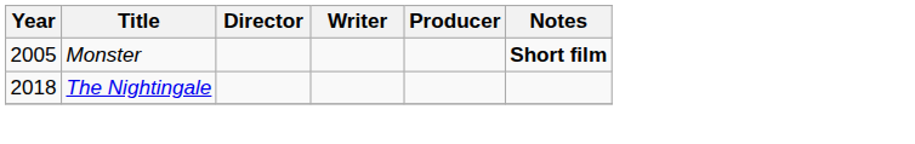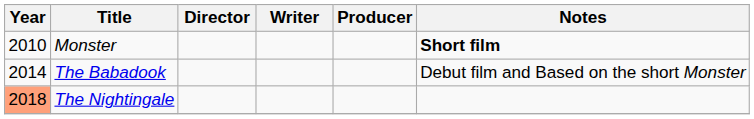 <table class="wikitable">
 <tr>
 <th>Year</th>
 <th>Title</th>
 <th width=65>Director</th>
 <th width=65>Writer</th>
 <th width=65>Producer</th>
 <th>Notes</th>
 </tr>
 <tr>
-<td>2005</td>
+<td>2010</td>
 <td><em>Monster</em></td>
 <td></td>
 <td></td>
 <td></td>
 <td><strong>Short film</strong></td>
 </tr>
 <tr>
-<td>2018</td>
+<td>2014</td>
+<td><em><a href='#'>The Babadook</a></em></td>
+<td></td>
+<td></td>
+<td></td>
+<td>Debut film and Based on the short <em>Monster</em></td>
+</tr>
+<tr>
+<td style="background: lightsalmon;">2018</td>
 <td><em><a href='#'>The Nightingale</a></em></td>
 <td></td>
 <td></td>
 <td></td>
 <td></td>
 </tr>
 <tr>
 </tr>
 </table>
